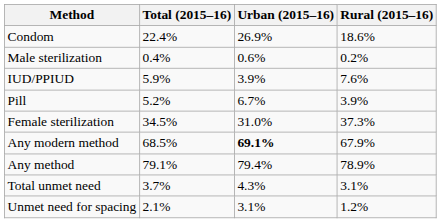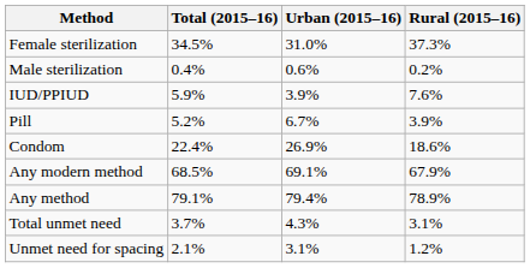 <table class="wikitable sortable">
 <tr>
 <th>Method</th>
 <th>Total (2015–16)</th>
 <th>Urban (2015–16)</th>
 <th>Rural (2015–16)</th>
 </tr>
 <tr>
-<td>Condom</td>
-<td>22.4%</td>
-<td>26.9%</td>
-<td>18.6%</td>
+<td>Female sterilization</td>
+<td>34.5%</td>
+<td>31.0%</td>
+<td>37.3%</td>
 </tr>
 <tr>
 <td>Male sterilization</td>
 <td>0.4%</td>
 <td>0.6%</td>
 <td>0.2%</td>
 </tr>
 <tr>
 <td>IUD/PPIUD</td>
 <td>5.9%</td>
 <td>3.9%</td>
 <td>7.6%</td>
 </tr>
 <tr>
 <td>Pill</td>
 <td>5.2%</td>
 <td>6.7%</td>
 <td>3.9%</td>
 </tr>
 <tr>
-<td>Female sterilization</td>
-<td>34.5%</td>
-<td>31.0%</td>
-<td>37.3%</td>
+<td>Condom</td>
+<td>22.4%</td>
+<td>26.9%</td>
+<td>18.6%</td>
 </tr>
 <tr>
 <td>Any modern method</td>
 <td>68.5%</td>
-<td><strong>69.1%</strong></td>
+<td>69.1%</td>
 <td>67.9%</td>
 </tr>
 <tr>
 <td>Any method</td>
 <td>79.1%</td>
 <td>79.4%</td>
 <td>78.9%</td>
 </tr>
 <tr>
 <td>Total unmet need</td>
 <td>3.7%</td>
 <td>4.3%</td>
 <td>3.1%</td>
 </tr>
 <tr>
 <td>Unmet need for spacing</td>
 <td>2.1%</td>
 <td>3.1%</td>
 <td>1.2%</td>
 </tr>
 </table>
